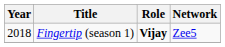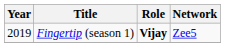 <table class="wikitable sortable">
 <tr>
 <th>Year</th>
 <th>Title</th>
 <th>Role</th>
 <th>Network</th>
 </tr>
 <tr>
-<td>2018</td>
+<td>2019</td>
 <td><a href='#'><em>Fingertip</em></a> (season 1)</td>
 <td><strong>Vijay</strong></td>
 <td><a href='#'>Zee5</a></td>
 </tr>
 <tr>
 </tr>
 </table>
